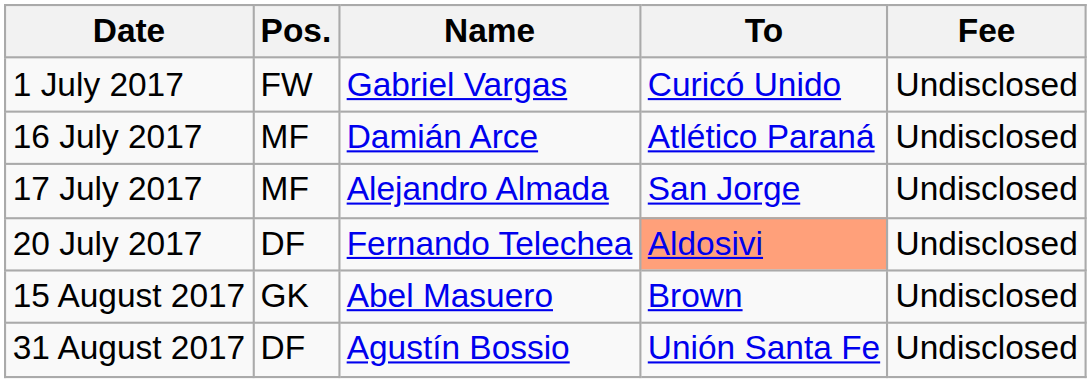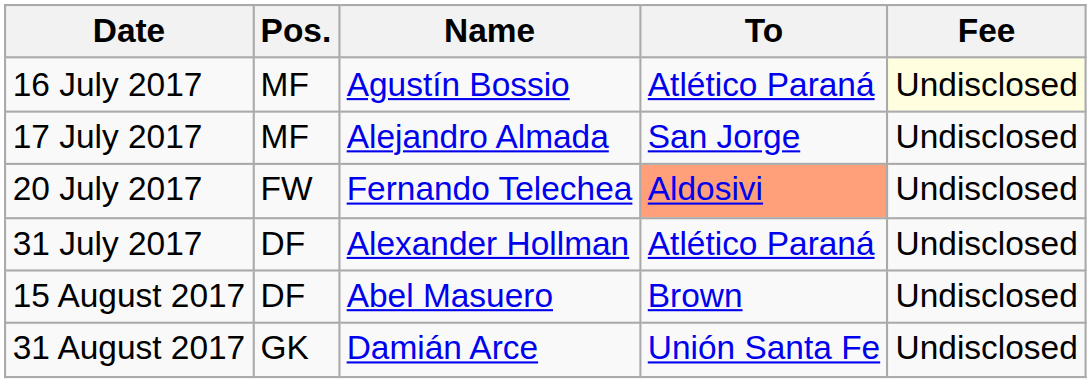 <table class="wikitable">
 <tr>
 <th>Date</th>
 <th>Pos.</th>
 <th>Name</th>
 <th>To</th>
 <th>Fee</th>
 </tr>
 <tr>
-<td>1 July 2017</td>
-<td>FW</td>
-<td> <a href='#'>Gabriel Vargas</a></td>
-<td> <a href='#'>Curicó Unido</a></td>
-<td>Undisclosed</td>
-</tr>
-<tr>
 <td>16 July 2017</td>
 <td>MF</td>
-<td> <a href='#'>Damián Arce</a></td>
+<td> <a href='#'>Agustín Bossio</a></td>
 <td> <a href='#'>Atlético Paraná</a></td>
-<td>Undisclosed</td>
+<td style="background: lightyellow;">Undisclosed</td>
 </tr>
 <tr>
 <td>17 July 2017</td>
 <td>MF</td>
 <td> <a href='#'>Alejandro Almada</a></td>
 <td> <a href='#'>San Jorge</a></td>
 <td>Undisclosed</td>
 </tr>
 <tr>
 <td>20 July 2017</td>
-<td>DF</td>
+<td>FW</td>
 <td> <a href='#'>Fernando Telechea</a></td>
 <td style="background: lightsalmon;"> <a href='#'>Aldosivi</a></td>
 <td>Undisclosed</td>
 </tr>
 <tr>
+<td>31 July 2017</td>
+<td>DF</td>
+<td> <a href='#'>Alexander Hollman</a></td>
+<td> <a href='#'>Atlético Paraná</a></td>
+<td>Undisclosed</td>
+</tr>
+<tr>
 <td>15 August 2017</td>
-<td>GK</td>
+<td>DF</td>
 <td> <a href='#'>Abel Masuero</a></td>
 <td> <a href='#'>Brown</a></td>
 <td>Undisclosed</td>
 </tr>
 <tr>
 <td>31 August 2017</td>
-<td>DF</td>
-<td> <a href='#'>Agustín Bossio</a></td>
+<td>GK</td>
+<td> <a href='#'>Damián Arce</a></td>
 <td> <a href='#'>Unión Santa Fe</a></td>
 <td>Undisclosed</td>
 </tr>
 </table>
